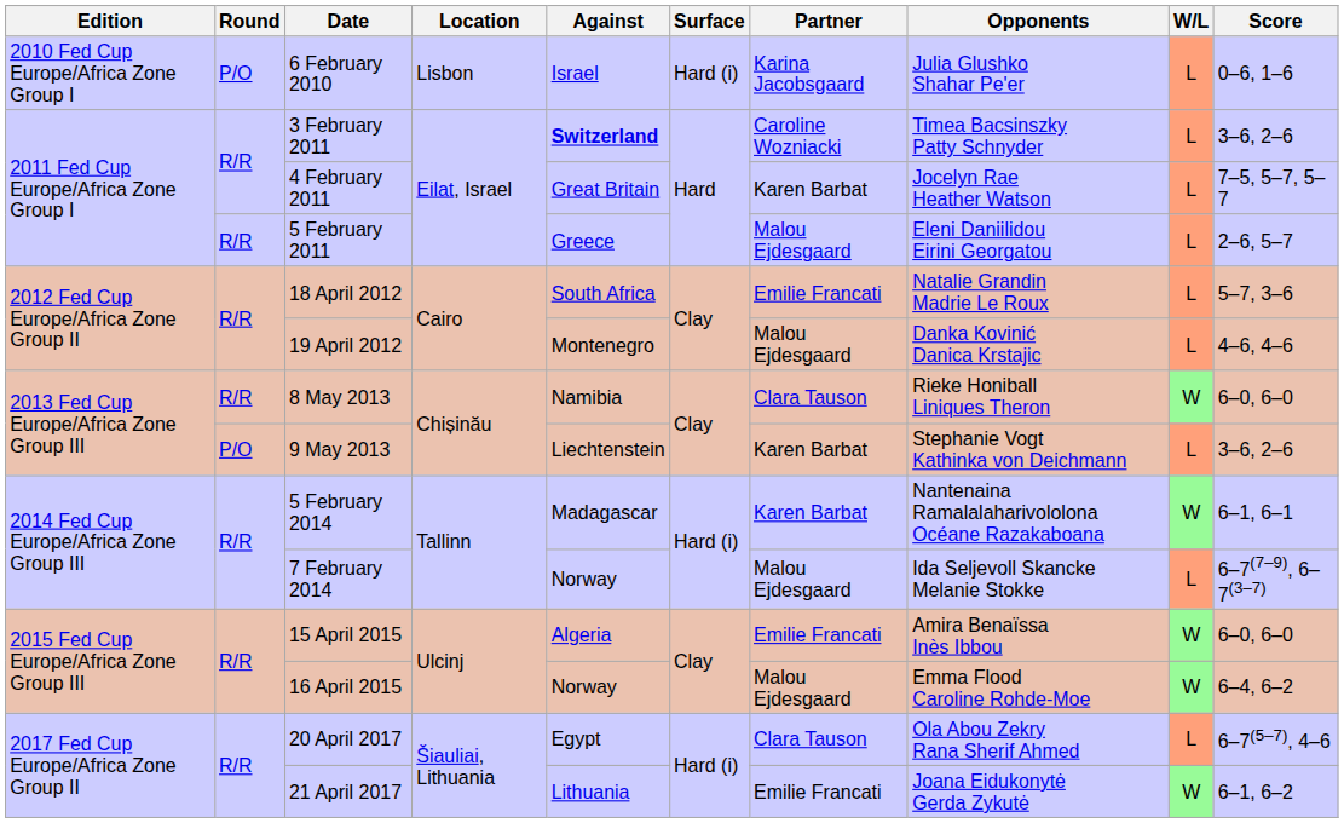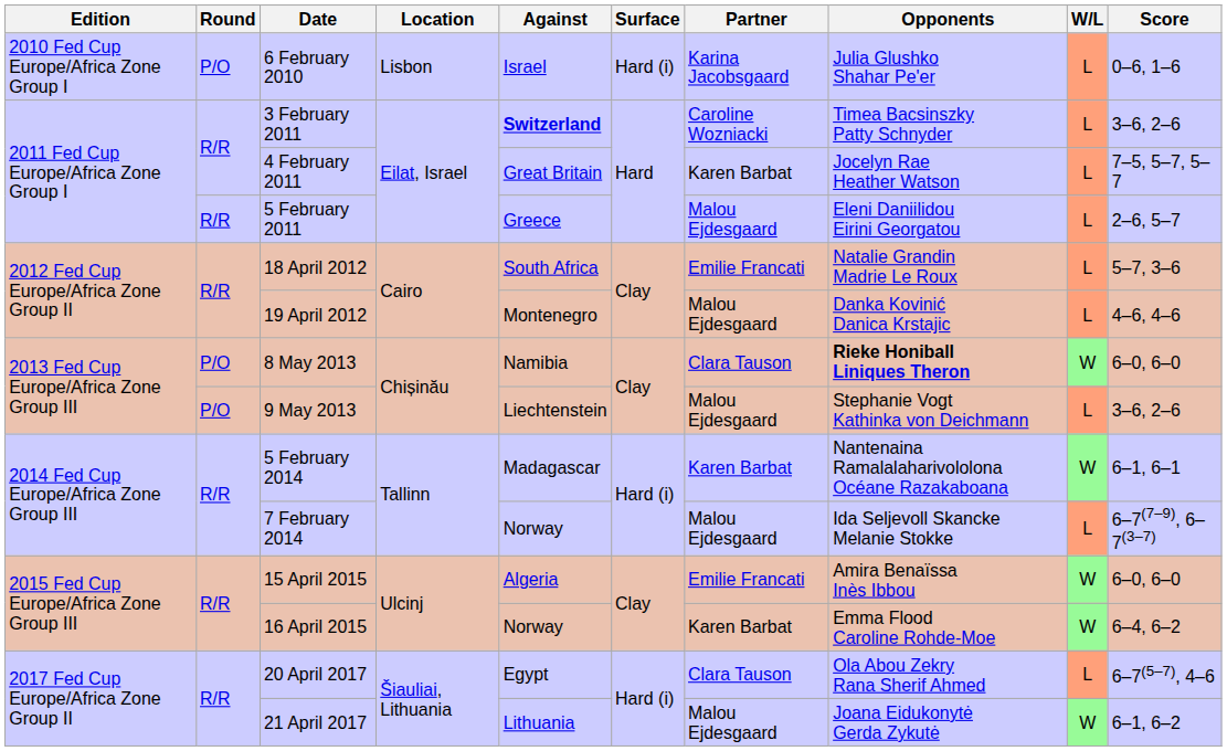 <table class="wikitable" style="font-size:95%;" width="1050">
 <tr>
 <th>Edition</th>
 <th>Round</th>
 <th>Date</th>
 <th>Location</th>
 <th>Against</th>
 <th>Surface</th>
 <th>Partner</th>
 <th>Opponents</th>
 <th>W/L</th>
 <th>Score</th>
 </tr>
 <tr style="background:#ccf;">
 <td rowspan="1"><a href='#'>2010 Fed Cup</a> <br> Europe/Africa Zone Group I</td>
 <td rowspan="1"><a href='#'>P/O</a></td>
 <td>6 February 2010</td>
 <td rowspan="1">Lisbon</td>
 <td> <a href='#'>Israel</a></td>
 <td rowspan="1">Hard (i)</td>
 <td> <a href='#'>Karina Jacobsgaard</a></td>
 <td><a href='#'>Julia Glushko</a> <br> <a href='#'>Shahar Pe'er</a></td>
 <td style="text-align:center; background:#ffa07a;">L</td>
 <td>0–6, 1–6</td>
 </tr>
 <tr style="background:#ccf;">
 <td rowspan="3"><a href='#'>2011 Fed Cup</a> <br> Europe/Africa Zone Group I</td>
 <td rowspan="2"><a href='#'>R/R</a></td>
 <td>3 February 2011</td>
 <td rowspan="3"><a href='#'>Eilat</a>, Israel</td>
 <td><strong> <a href='#'>Switzerland</a></strong></td>
 <td rowspan="3">Hard</td>
 <td> <a href='#'>Caroline Wozniacki</a></td>
 <td><a href='#'>Timea Bacsinszky</a><br> <a href='#'>Patty Schnyder</a></td>
 <td style="text-align:center; background:#ffa07a;">L</td>
 <td>3–6, 2–6</td>
 </tr>
 <tr style="background:#ccf;">
 <td>4 February 2011</td>
 <td> <a href='#'>Great Britain</a></td>
 <td> Karen Barbat</td>
 <td><a href='#'>Jocelyn Rae</a><br> <a href='#'>Heather Watson</a></td>
 <td style="text-align:center; background:#ffa07a;">L</td>
 <td>7–5, 5–7, 5–7</td>
 </tr>
 <tr style="background:#ccf;">
 <td rowspan="1"><a href='#'>R/R</a></td>
 <td>5 February 2011</td>
 <td> <a href='#'>Greece</a></td>
 <td> <a href='#'>Malou Ejdesgaard</a></td>
 <td><a href='#'>Eleni Daniilidou</a><br> <a href='#'>Eirini Georgatou</a></td>
 <td style="text-align:center; background:#ffa07a;">L</td>
 <td>2–6, 5–7</td>
 </tr>
 <tr bgcolor="#EBC2AF">
 <td rowspan="2"><a href='#'>2012 Fed Cup</a> <br> Europe/Africa Zone Group II</td>
 <td rowspan="2"><a href='#'>R/R</a></td>
 <td>18 April 2012</td>
 <td rowspan="2">Cairo</td>
 <td> <a href='#'>South Africa</a></td>
 <td rowspan="2">Clay</td>
 <td> <a href='#'>Emilie Francati</a></td>
 <td><a href='#'>Natalie Grandin</a><br> <a href='#'>Madrie Le Roux</a></td>
 <td style="text-align:center; background:#ffa07a;">L</td>
 <td>5–7, 3–6</td>
 </tr>
 <tr bgcolor="#EBC2AF">
 <td>19 April 2012</td>
 <td> Montenegro</td>
 <td> Malou Ejdesgaard</td>
 <td><a href='#'>Danka Kovinić</a><br> <a href='#'>Danica Krstajic</a></td>
 <td style="text-align:center; background:#ffa07a;">L</td>
 <td>4–6, 4–6</td>
 </tr>
 <tr bgcolor="#EBC2AF">
 <td rowspan="2"><a href='#'>2013 Fed Cup</a> <br> Europe/Africa Zone Group III</td>
-<td rowspan="1"><a href='#'>R/R</a></td>
+<td rowspan="1"><a href='#'>P/O</a></td>
 <td>8 May 2013</td>
 <td rowspan="2">Chișinău</td>
 <td> Namibia</td>
 <td rowspan="2">Clay</td>
 <td> <a href='#'>Clara Tauson</a></td>
-<td>Rieke Honiball <br> <a href='#'>Liniques Theron</a></td>
+<td><strong>Rieke Honiball <br> <a href='#'>Liniques Theron</a></strong></td>
 <td style="text-align:center; background:#98fb98;">W</td>
 <td>6–0, 6–0</td>
 </tr>
 <tr bgcolor="#EBC2AF">
 <td rowspan="1"><a href='#'>P/O</a></td>
 <td>9 May 2013</td>
 <td> Liechtenstein</td>
-<td> Karen Barbat</td>
+<td> Malou Ejdesgaard</td>
 <td>Stephanie Vogt <br> <a href='#'>Kathinka von Deichmann</a></td>
 <td style="text-align:center; background:#ffa07a;">L</td>
 <td>3–6, 2–6</td>
 </tr>
 <tr style="background:#ccf;">
 <td rowspan="2"><a href='#'>2014 Fed Cup</a> <br> Europe/Africa Zone Group III</td>
 <td rowspan="2"><a href='#'>R/R</a></td>
 <td>5 February 2014</td>
 <td rowspan="2">Tallinn</td>
 <td> Madagascar</td>
 <td rowspan="2">Hard (i)</td>
 <td> <a href='#'>Karen Barbat</a></td>
 <td>Nantenaina Ramalalaharivololona<br> <a href='#'>Océane Razakaboana</a></td>
 <td style="text-align:center; background:#98fb98;">W</td>
 <td>6–1, 6–1</td>
 </tr>
 <tr style="background:#ccf;">
 <td>7 February 2014</td>
 <td> Norway</td>
 <td> Malou Ejdesgaard</td>
 <td>Ida Seljevoll Skancke<br> Melanie Stokke</td>
 <td style="text-align:center; background:#ffa07a;">L</td>
 <td>6–7<sup>(7–9)</sup>, 6–7<sup>(3–7)</sup></td>
 </tr>
 <tr bgcolor="#EBC2AF">
 <td rowspan="2"><a href='#'>2015 Fed Cup</a> <br> Europe/Africa Zone Group III</td>
 <td rowspan="2"><a href='#'>R/R</a></td>
 <td>15 April 2015</td>
 <td rowspan="2">Ulcinj</td>
 <td> <a href='#'>Algeria</a></td>
 <td rowspan="2">Clay</td>
 <td> <a href='#'>Emilie Francati</a></td>
 <td>Amira Benaïssa <br> <a href='#'>Inès Ibbou</a></td>
 <td style="text-align:center; background:#98fb98;">W</td>
 <td>6–0, 6–0</td>
 </tr>
 <tr bgcolor="#EBC2AF">
 <td>16 April 2015</td>
 <td> Norway</td>
-<td> Malou Ejdesgaard</td>
+<td> Karen Barbat</td>
 <td>Emma Flood <br> <a href='#'>Caroline Rohde-Moe</a></td>
 <td style="text-align:center; background:#98fb98;">W</td>
 <td>6–4, 6–2</td>
 </tr>
 <tr style="background:#ccf;">
 <td rowspan="2"><a href='#'>2017 Fed Cup</a> <br> Europe/Africa Zone Group II</td>
 <td rowspan="2"><a href='#'>R/R</a></td>
 <td>20 April 2017</td>
 <td rowspan="2"><a href='#'>Šiauliai</a>, Lithuania</td>
 <td> Egypt</td>
 <td rowspan="2">Hard (i)</td>
 <td> <a href='#'>Clara Tauson</a></td>
 <td><a href='#'>Ola Abou Zekry</a><br> <a href='#'>Rana Sherif Ahmed</a></td>
 <td style="text-align:center; background:#ffa07a;">L</td>
 <td>6–7<sup>(5–7)</sup>, 4–6</td>
 </tr>
 <tr style="background:#ccf;">
 <td>21 April 2017</td>
 <td> <a href='#'>Lithuania</a></td>
-<td> Emilie Francati</td>
+<td> Malou Ejdesgaard</td>
 <td><a href='#'>Joana Eidukonytė</a><br> <a href='#'>Gerda Zykutė</a></td>
 <td style="text-align:center; background:#98fb98;">W</td>
 <td>6–1, 6–2</td>
 </tr>
 </table>
